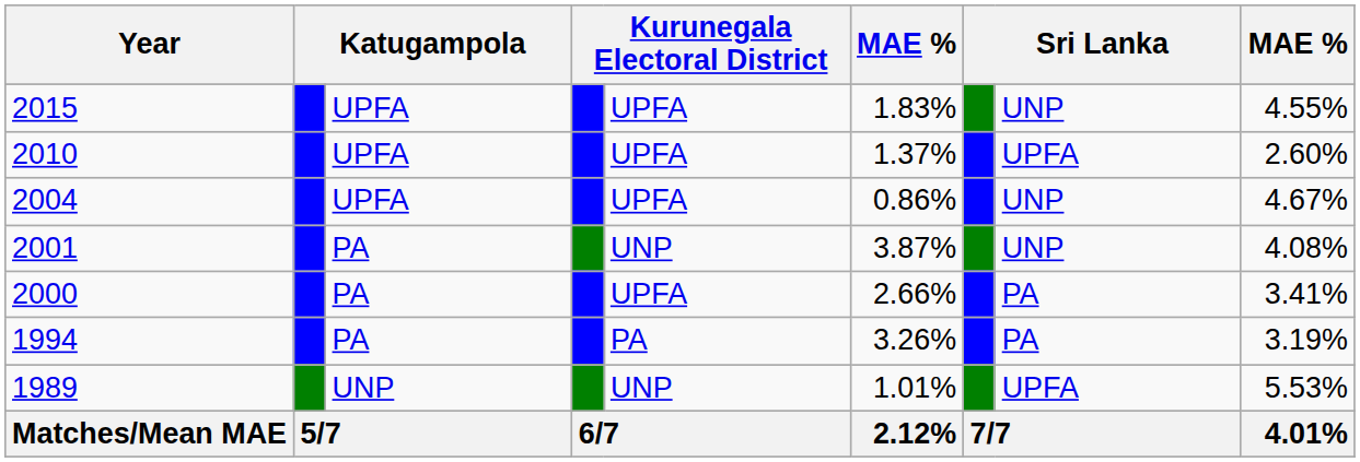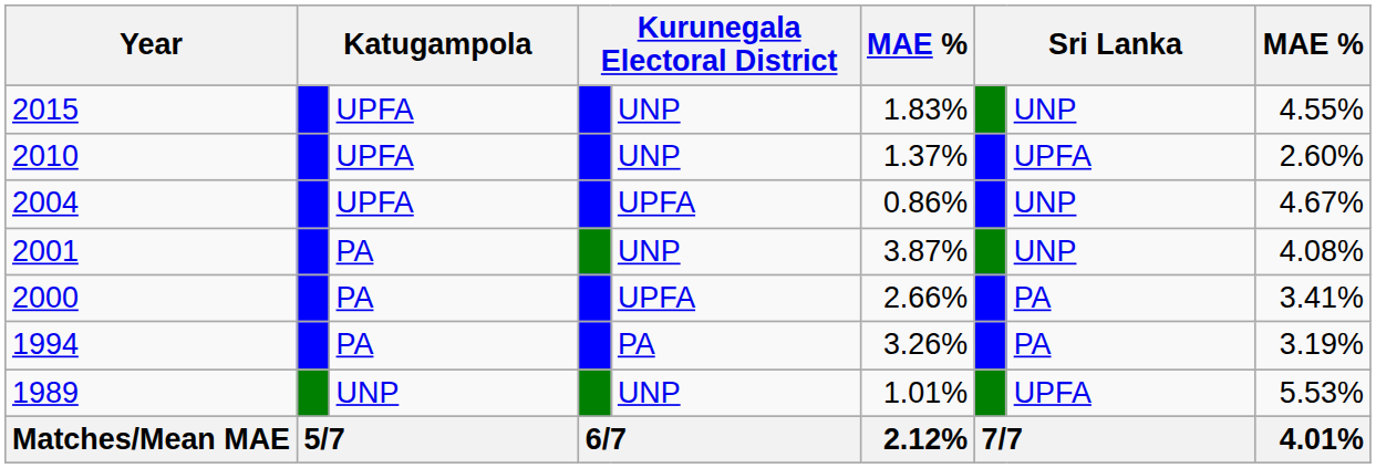 <table class="wikitable">
 <tr>
 <th>Year</th>
 <th colspan="2" width="144px">Katugampola</th>
 <th colspan="2" width="144px"><a href='#'>Kurunegala Electoral District</a></th>
 <th><a href='#'>MAE</a> %</th>
 <th colspan="2" width="144px">Sri Lanka</th>
 <th>MAE %</th>
 </tr>
 <tr>
 <td><a href='#'>2015</a></td>
 <td style="background-color:blue;" width="10px"></td>
 <td style="text-align:left;"><a href='#'>UPFA</a></td>
 <td style="background-color:blue;" width="10px"></td>
-<td style="text-align:left;"><a href='#'>UPFA</a></td>
+<td style="text-align:left;"><a href='#'>UNP</a></td>
 <td style="text-align:right;">1.83%</td>
 <td style="background-color:green;" width="10px"></td>
 <td style="text-align:left;"><a href='#'>UNP</a></td>
 <td style="text-align:right;">4.55%</td>
 </tr>
 <tr>
 <td><a href='#'>2010</a></td>
 <td style="background-color:blue;" width="10px"></td>
 <td style="text-align:left;"><a href='#'>UPFA</a></td>
 <td style="background-color:blue;" width="10px"></td>
-<td style="text-align:left;"><a href='#'>UPFA</a></td>
+<td style="text-align:left;"><a href='#'>UNP</a></td>
 <td style="text-align:right;">1.37%</td>
 <td style="background-color:blue;" width="10px"></td>
 <td style="text-align:left;"><a href='#'>UPFA</a></td>
 <td style="text-align:right;">2.60%</td>
 </tr>
 <tr>
 <td><a href='#'>2004</a></td>
 <td style="background-color:blue;" width="10px"></td>
 <td style="text-align:left;"><a href='#'>UPFA</a></td>
 <td style="background-color:blue;" width="10px"></td>
 <td style="text-align:left;"><a href='#'>UPFA</a></td>
 <td style="text-align:right;">0.86%</td>
 <td style="background-color:blue;" width="10px"></td>
 <td style="text-align:left;"><a href='#'>UNP</a></td>
 <td style="text-align:right;">4.67%</td>
 </tr>
 <tr>
 <td><a href='#'>2001</a></td>
 <td style="background-color:blue;" width="10px"></td>
 <td style="text-align:left;"><a href='#'>PA</a></td>
 <td style="background-color:green;" width="10px"></td>
 <td style="text-align:left;"><a href='#'>UNP</a></td>
 <td style="text-align:right;">3.87%</td>
 <td style="background-color:green;" width="10px"></td>
 <td style="text-align:left;"><a href='#'>UNP</a></td>
 <td style="text-align:right;">4.08%</td>
 </tr>
 <tr>
 <td><a href='#'>2000</a></td>
 <td style="background-color:blue;" width="10px"></td>
 <td style="text-align:left;"><a href='#'>PA</a></td>
 <td style="background-color:blue;" width="10px"></td>
 <td style="text-align:left;"><a href='#'>UPFA</a></td>
 <td style="text-align:right;">2.66%</td>
 <td style="background-color:blue;" width="10px"></td>
 <td style="text-align:left;"><a href='#'>PA</a></td>
 <td style="text-align:right;">3.41%</td>
 </tr>
 <tr>
 <td><a href='#'>1994</a></td>
 <td style="background-color:blue;" width="10px"></td>
 <td style="text-align:left;"><a href='#'>PA</a></td>
 <td style="background-color:blue;" width="10px"></td>
 <td style="text-align:left;"><a href='#'>PA</a></td>
 <td style="text-align:right;">3.26%</td>
 <td style="background-color:blue;" width="10px"></td>
 <td style="text-align:left;"><a href='#'>PA</a></td>
 <td style="text-align:right;">3.19%</td>
 </tr>
 <tr>
 <td><a href='#'>1989</a></td>
 <td style="background-color:green;" width="10px"></td>
 <td style="text-align:left;"><a href='#'>UNP</a></td>
 <td style="background-color:green;" width="10px"></td>
 <td style="text-align:left;"><a href='#'>UNP</a></td>
 <td style="text-align:right;">1.01%</td>
 <td style="background-color:green;" width="10px"></td>
 <td style="text-align:left;"><a href='#'>UPFA</a></td>
 <td style="text-align:right;">5.53%</td>
 </tr>
 <tr>
 <th>Matches/Mean MAE</th>
 <th style="text-align:left;"colspan="2" width="144px">5/7</th>
 <th style="text-align:left;"colspan="2" width="144px">6/7</th>
 <th style="text-align:right;">2.12%</th>
 <th style="text-align:left;"colspan="2" width="144px">7/7</th>
 <th style="text-align:right;">4.01%</th>
 </tr>
 </table>
